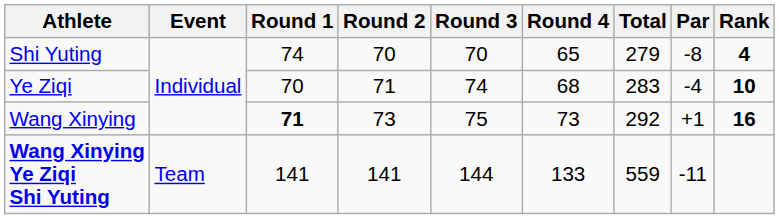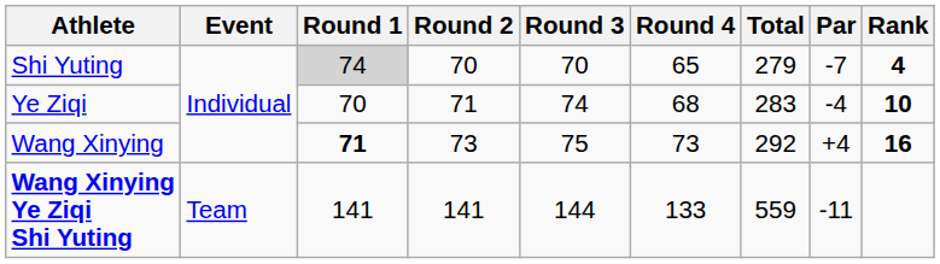 <table class="wikitable" style="text-align:left; font-size:90%">
 <tr>
 <th>Athlete</th>
 <th>Event</th>
 <th>Round 1</th>
 <th>Round 2</th>
 <th>Round 3</th>
 <th>Round 4</th>
 <th>Total</th>
 <th>Par</th>
 <th>Rank</th>
 </tr>
 <tr>
 <td><a href='#'>Shi Yuting</a></td>
 <td rowspan=3><a href='#'>Individual</a></td>
-<td align=center>74</td>
+<td align=center style="background: lightgrey;">74</td>
 <td align=center>70</td>
 <td align=center>70</td>
 <td align=center>65</td>
 <td align=center>279</td>
-<td align=center>-8</td>
+<td align=center>-7</td>
 <td align=center><strong>4</strong></td>
 </tr>
 <tr>
 <td><a href='#'>Ye Ziqi</a></td>
 <td align=center>70</td>
 <td align=center>71</td>
 <td align=center>74</td>
 <td align=center>68</td>
 <td align=center>283</td>
 <td align=center>-4</td>
 <td align=center><strong>10</strong></td>
 </tr>
 <tr>
 <td><a href='#'>Wang Xinying</a></td>
 <td align=center><strong>71</strong></td>
 <td align=center>73</td>
 <td align=center>75</td>
 <td align=center>73</td>
 <td align=center>292</td>
-<td align=center>+1</td>
+<td align=center>+4</td>
 <td align=center><strong>16</strong></td>
 </tr>
 <tr>
 <td><strong><a href='#'>Wang Xinying</a><br><a href='#'>Ye Ziqi</a><br><a href='#'>Shi Yuting</a></strong></td>
 <td><a href='#'>Team</a></td>
 <td align=center>141</td>
 <td align=center>141</td>
 <td align=center>144</td>
 <td align=center>133</td>
 <td align=center>559</td>
 <td align=center>-11</td>
 <td align=center></td>
 </tr>
 </table>
